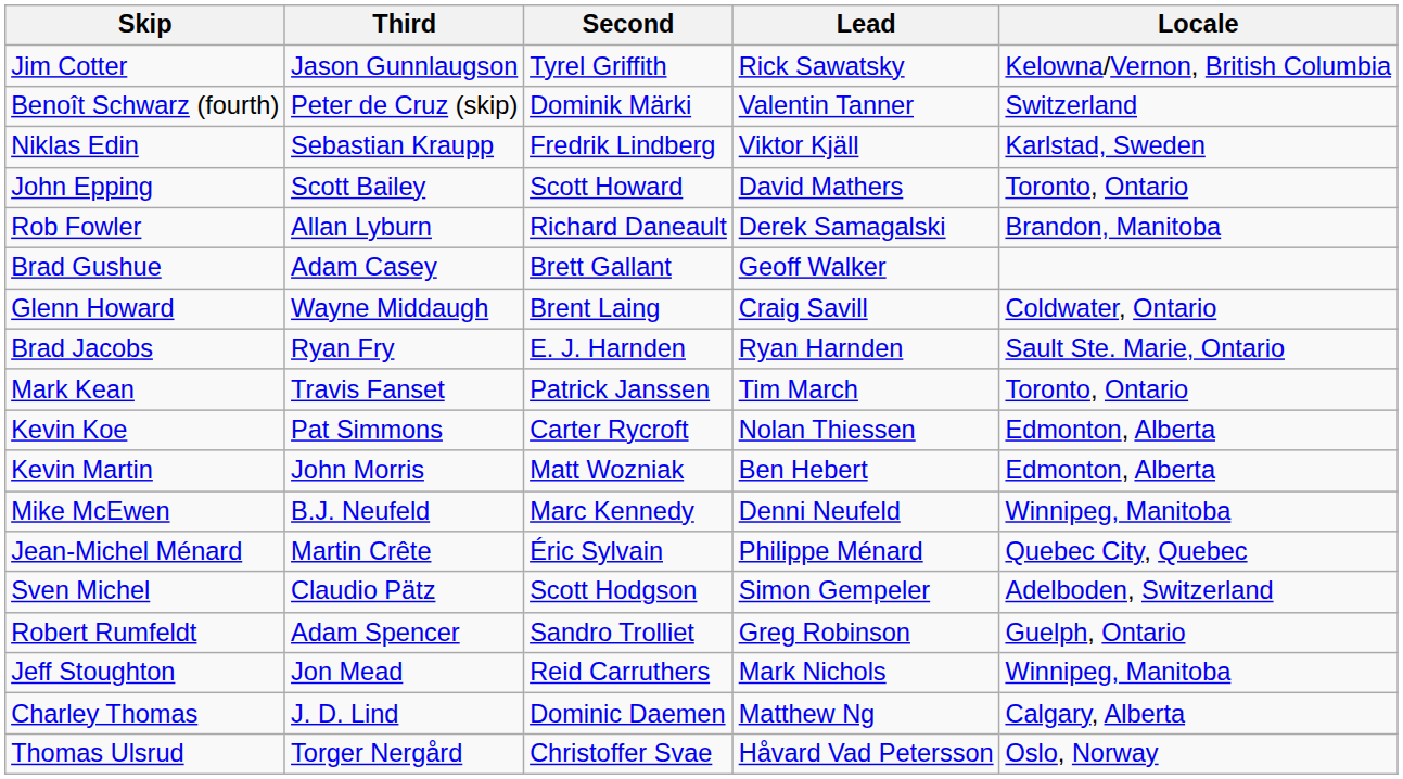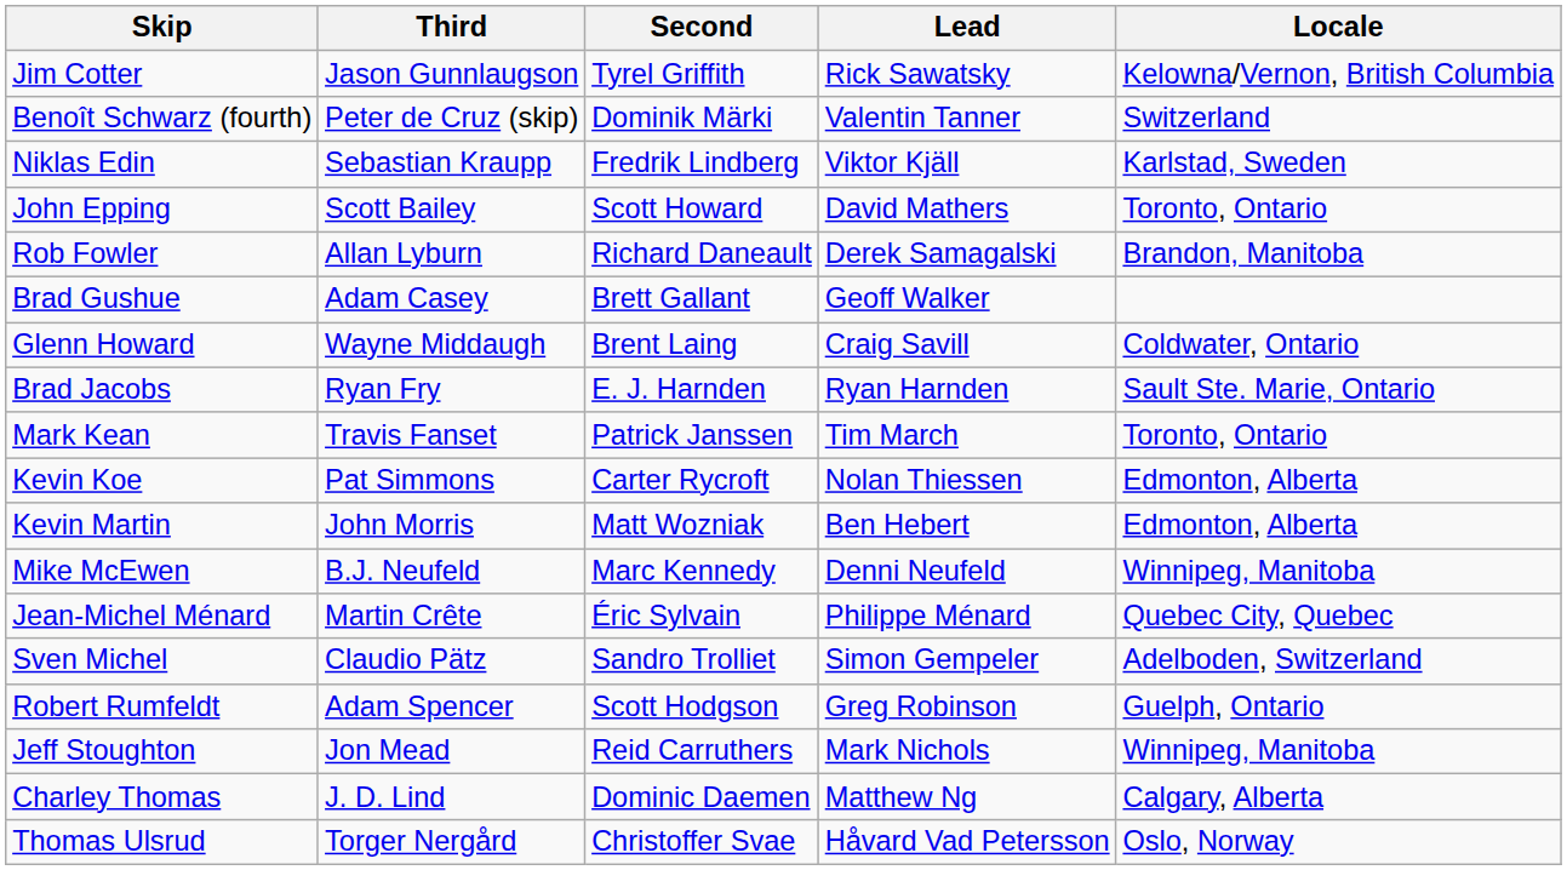 <table class=wikitable>
 <tr>
 <th>Skip</th>
 <th>Third</th>
 <th>Second</th>
 <th>Lead</th>
 <th>Locale</th>
 </tr>
 <tr>
 <td><a href='#'>Jim Cotter</a></td>
 <td><a href='#'>Jason Gunnlaugson</a></td>
 <td><a href='#'>Tyrel Griffith</a></td>
 <td><a href='#'>Rick Sawatsky</a></td>
 <td> <a href='#'>Kelowna</a>/<a href='#'>Vernon</a>, <a href='#'>British Columbia</a></td>
 </tr>
 <tr>
 <td><a href='#'>Benoît Schwarz</a> (fourth)</td>
 <td><a href='#'>Peter de Cruz</a> (skip)</td>
 <td><a href='#'>Dominik Märki</a></td>
 <td><a href='#'>Valentin Tanner</a></td>
 <td> <a href='#'>Switzerland</a></td>
 </tr>
 <tr>
 <td><a href='#'>Niklas Edin</a></td>
 <td><a href='#'>Sebastian Kraupp</a></td>
 <td><a href='#'>Fredrik Lindberg</a></td>
 <td><a href='#'>Viktor Kjäll</a></td>
 <td> <a href='#'>Karlstad, Sweden</a></td>
 </tr>
 <tr>
 <td><a href='#'>John Epping</a></td>
 <td><a href='#'>Scott Bailey</a></td>
 <td><a href='#'>Scott Howard</a></td>
 <td><a href='#'>David Mathers</a></td>
 <td> <a href='#'>Toronto</a>, <a href='#'>Ontario</a></td>
 </tr>
 <tr>
 <td><a href='#'>Rob Fowler</a></td>
 <td><a href='#'>Allan Lyburn</a></td>
 <td><a href='#'>Richard Daneault</a></td>
 <td><a href='#'>Derek Samagalski</a></td>
 <td> <a href='#'>Brandon, Manitoba</a></td>
 </tr>
 <tr>
 <td><a href='#'>Brad Gushue</a></td>
 <td><a href='#'>Adam Casey</a></td>
 <td><a href='#'>Brett Gallant</a></td>
 <td><a href='#'>Geoff Walker</a></td>
 <td></td>
 </tr>
 <tr>
 <td><a href='#'>Glenn Howard</a></td>
 <td><a href='#'>Wayne Middaugh</a></td>
 <td><a href='#'>Brent Laing</a></td>
 <td><a href='#'>Craig Savill</a></td>
 <td> <a href='#'>Coldwater</a>, <a href='#'>Ontario</a></td>
 </tr>
 <tr>
 <td><a href='#'>Brad Jacobs</a></td>
 <td><a href='#'>Ryan Fry</a></td>
 <td><a href='#'>E. J. Harnden</a></td>
 <td><a href='#'>Ryan Harnden</a></td>
 <td> <a href='#'>Sault Ste. Marie, Ontario</a></td>
 </tr>
 <tr>
 <td><a href='#'>Mark Kean</a></td>
 <td><a href='#'>Travis Fanset</a></td>
 <td><a href='#'>Patrick Janssen</a></td>
 <td><a href='#'>Tim March</a></td>
 <td> <a href='#'>Toronto</a>, <a href='#'>Ontario</a></td>
 </tr>
 <tr>
 <td><a href='#'>Kevin Koe</a></td>
 <td><a href='#'>Pat Simmons</a></td>
 <td><a href='#'>Carter Rycroft</a></td>
 <td><a href='#'>Nolan Thiessen</a></td>
 <td> <a href='#'>Edmonton</a>, <a href='#'>Alberta</a></td>
 </tr>
 <tr>
 <td><a href='#'>Kevin Martin</a></td>
 <td><a href='#'>John Morris</a></td>
 <td><a href='#'>Matt Wozniak</a></td>
 <td><a href='#'>Ben Hebert</a></td>
 <td> <a href='#'>Edmonton</a>, <a href='#'>Alberta</a></td>
 </tr>
 <tr>
 <td><a href='#'>Mike McEwen</a></td>
 <td><a href='#'>B.J. Neufeld</a></td>
 <td><a href='#'>Marc Kennedy</a></td>
 <td><a href='#'>Denni Neufeld</a></td>
 <td> <a href='#'>Winnipeg, Manitoba</a></td>
 </tr>
 <tr>
 <td><a href='#'>Jean-Michel Ménard</a></td>
 <td><a href='#'>Martin Crête</a></td>
 <td><a href='#'>Éric Sylvain</a></td>
 <td><a href='#'>Philippe Ménard</a></td>
 <td> <a href='#'>Quebec City</a>, <a href='#'>Quebec</a></td>
 </tr>
 <tr>
 <td><a href='#'>Sven Michel</a></td>
 <td><a href='#'>Claudio Pätz</a></td>
-<td><a href='#'>Scott Hodgson</a></td>
+<td><a href='#'>Sandro Trolliet</a></td>
 <td><a href='#'>Simon Gempeler</a></td>
 <td> <a href='#'>Adelboden</a>, <a href='#'>Switzerland</a></td>
 </tr>
 <tr>
 <td><a href='#'>Robert Rumfeldt</a></td>
 <td><a href='#'>Adam Spencer</a></td>
-<td><a href='#'>Sandro Trolliet</a></td>
+<td><a href='#'>Scott Hodgson</a></td>
 <td><a href='#'>Greg Robinson</a></td>
 <td> <a href='#'>Guelph</a>, <a href='#'>Ontario</a></td>
 </tr>
 <tr>
 <td><a href='#'>Jeff Stoughton</a></td>
 <td><a href='#'>Jon Mead</a></td>
 <td><a href='#'>Reid Carruthers</a></td>
 <td><a href='#'>Mark Nichols</a></td>
 <td> <a href='#'>Winnipeg, Manitoba</a></td>
 </tr>
 <tr>
 <td><a href='#'>Charley Thomas</a></td>
 <td><a href='#'>J. D. Lind</a></td>
 <td><a href='#'>Dominic Daemen</a></td>
 <td><a href='#'>Matthew Ng</a></td>
 <td> <a href='#'>Calgary</a>, <a href='#'>Alberta</a></td>
 </tr>
 <tr>
 <td><a href='#'>Thomas Ulsrud</a></td>
 <td><a href='#'>Torger Nergård</a></td>
 <td><a href='#'>Christoffer Svae</a></td>
 <td><a href='#'>Håvard Vad Petersson</a></td>
 <td> <a href='#'>Oslo</a>, <a href='#'>Norway</a></td>
 </tr>
 </table>
